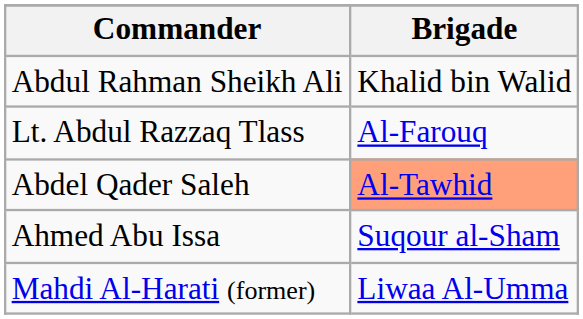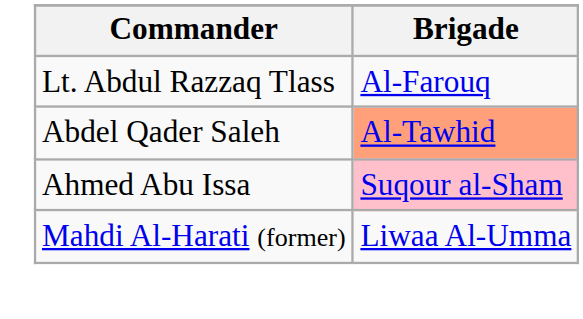 <table class="wikitable collapsible collapsed" style="float:right; margin:1em; font-size:85%;">
 <tr>
 </tr>
 <tr>
 <th>Commander</th>
 <th>Brigade</th>
-</tr>
-<tr>
-<td>Abdul Rahman Sheikh Ali</td>
-<td>Khalid bin Walid</td>
 </tr>
 <tr>
 <td>Lt. Abdul Razzaq Tlass</td>
 <td><a href='#'>Al-Farouq</a></td>
 </tr>
 <tr>
 <td>Abdel Qader Saleh</td>
 <td style="background: lightsalmon;"><a href='#'>Al-Tawhid</a></td>
 </tr>
 <tr>
 <td>Ahmed Abu Issa</td>
-<td><a href='#'>Suqour al-Sham</a></td>
+<td style="background: pink;"><a href='#'>Suqour al-Sham</a></td>
 </tr>
 <tr>
 <td><a href='#'>Mahdi Al-Harati</a> <small>(former)</small></td>
 <td><a href='#'>Liwaa Al-Umma</a></td>
 </tr>
 </table>
